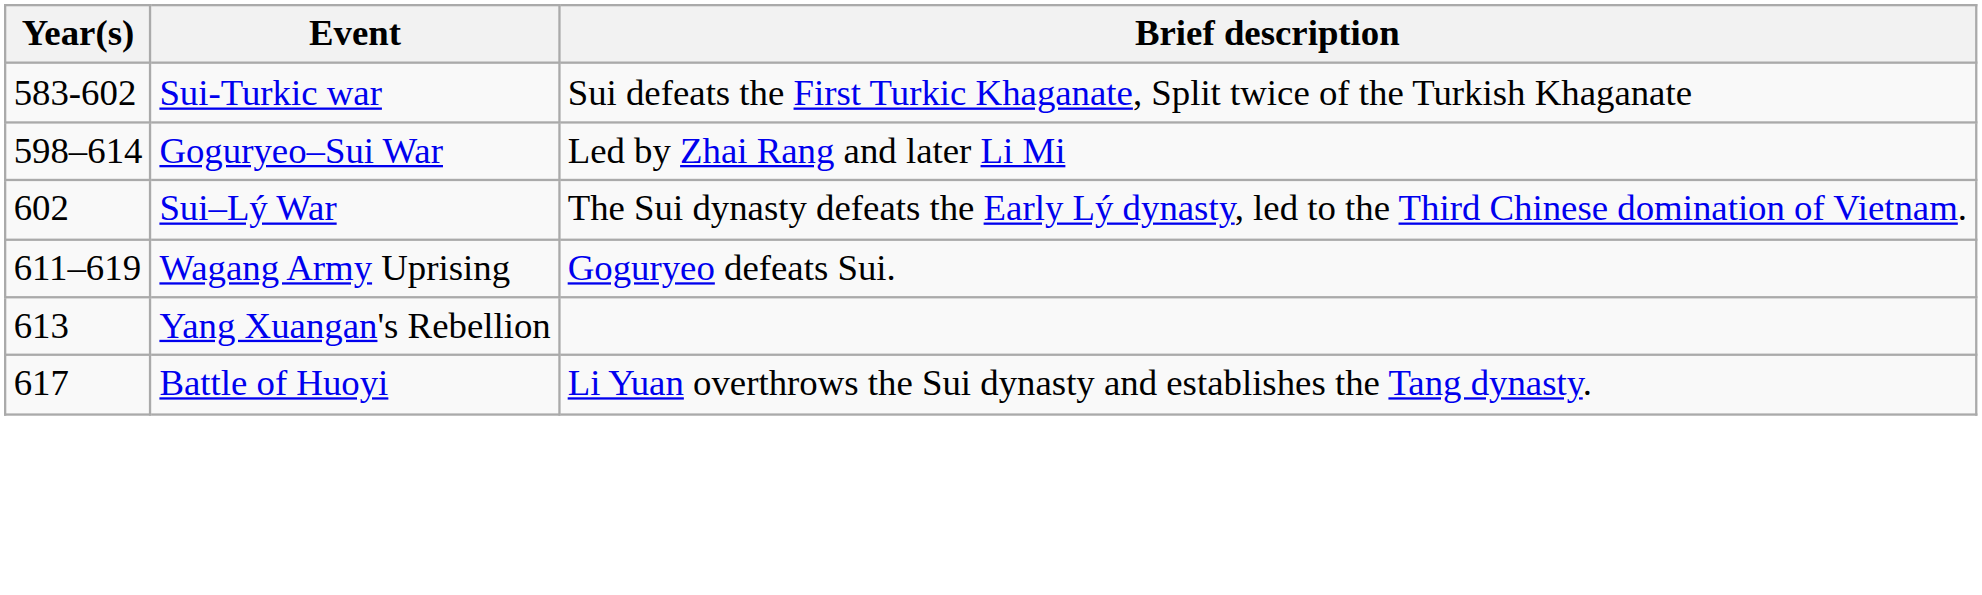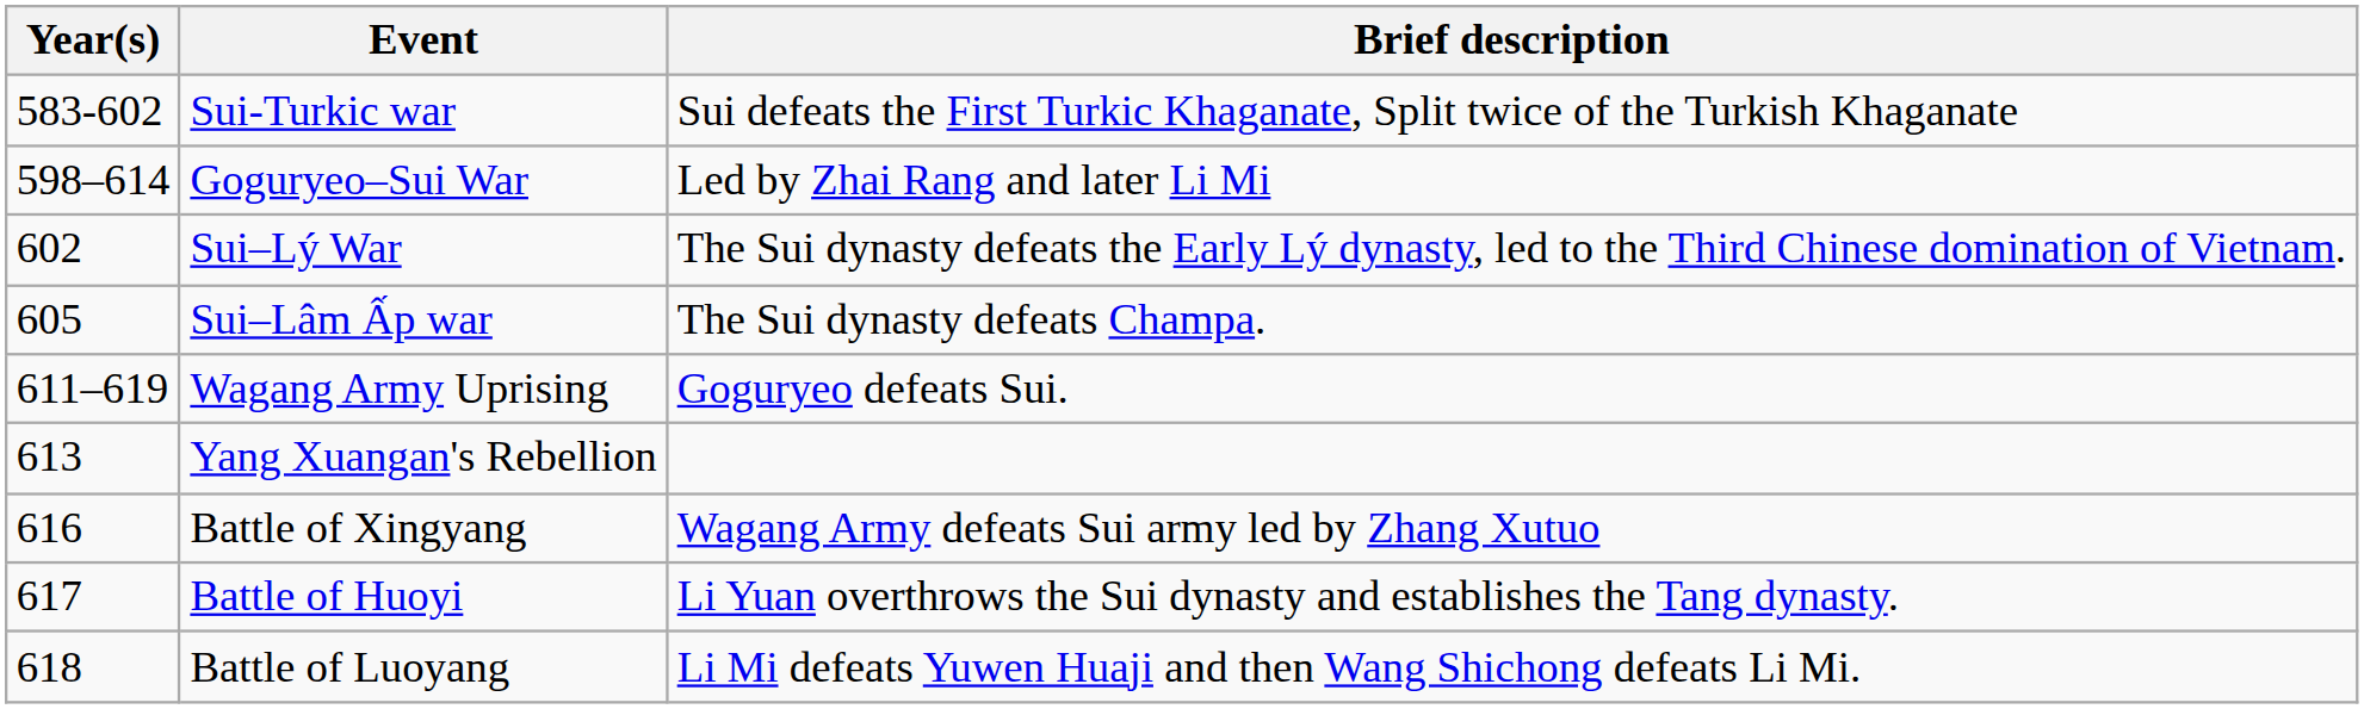 <table class=wikitable>
 <tr>
 <th>Year(s)</th>
 <th>Event</th>
 <th>Brief description</th>
 </tr>
 <tr>
 <td>583-602</td>
 <td><a href='#'>Sui-Turkic war</a></td>
 <td>Sui defeats the <a href='#'>First Turkic Khaganate</a>, Split twice of the Turkish Khaganate</td>
 </tr>
 <tr>
 <td>598–614</td>
 <td><a href='#'>Goguryeo–Sui War</a></td>
 <td>Led by <a href='#'>Zhai Rang</a> and later <a href='#'>Li Mi</a></td>
 </tr>
 <tr>
 <td>602</td>
 <td><a href='#'>Sui–Lý War</a></td>
 <td>The Sui dynasty defeats the <a href='#'>Early Lý dynasty</a>, led to the <a href='#'>Third Chinese domination of Vietnam</a>.</td>
 </tr>
 <tr>
+<td>605</td>
+<td><a href='#'>Sui–Lâm Ấp war</a></td>
+<td>The Sui dynasty defeats <a href='#'>Champa</a>.</td>
+</tr>
+<tr>
 <td>611–619</td>
 <td><a href='#'>Wagang Army</a> Uprising</td>
 <td><a href='#'>Goguryeo</a> defeats Sui.</td>
 </tr>
 <tr>
 <td>613</td>
 <td><a href='#'>Yang Xuangan</a>'s Rebellion</td>
 <td></td>
 </tr>
 <tr>
+<td>616</td>
+<td>Battle of Xingyang</td>
+<td><a href='#'>Wagang Army</a> defeats Sui army led by <a href='#'>Zhang Xutuo</a></td>
+</tr>
+<tr>
 <td>617</td>
 <td><a href='#'>Battle of Huoyi</a></td>
 <td><a href='#'>Li Yuan</a> overthrows the Sui dynasty and establishes the <a href='#'>Tang dynasty</a>.</td>
 </tr>
+<tr>
+<td>618</td>
+<td>Battle of Luoyang</td>
+<td><a href='#'>Li Mi</a> defeats <a href='#'>Yuwen Huaji</a> and then <a href='#'>Wang Shichong</a> defeats Li Mi.</td>
+</tr>
 </table>
